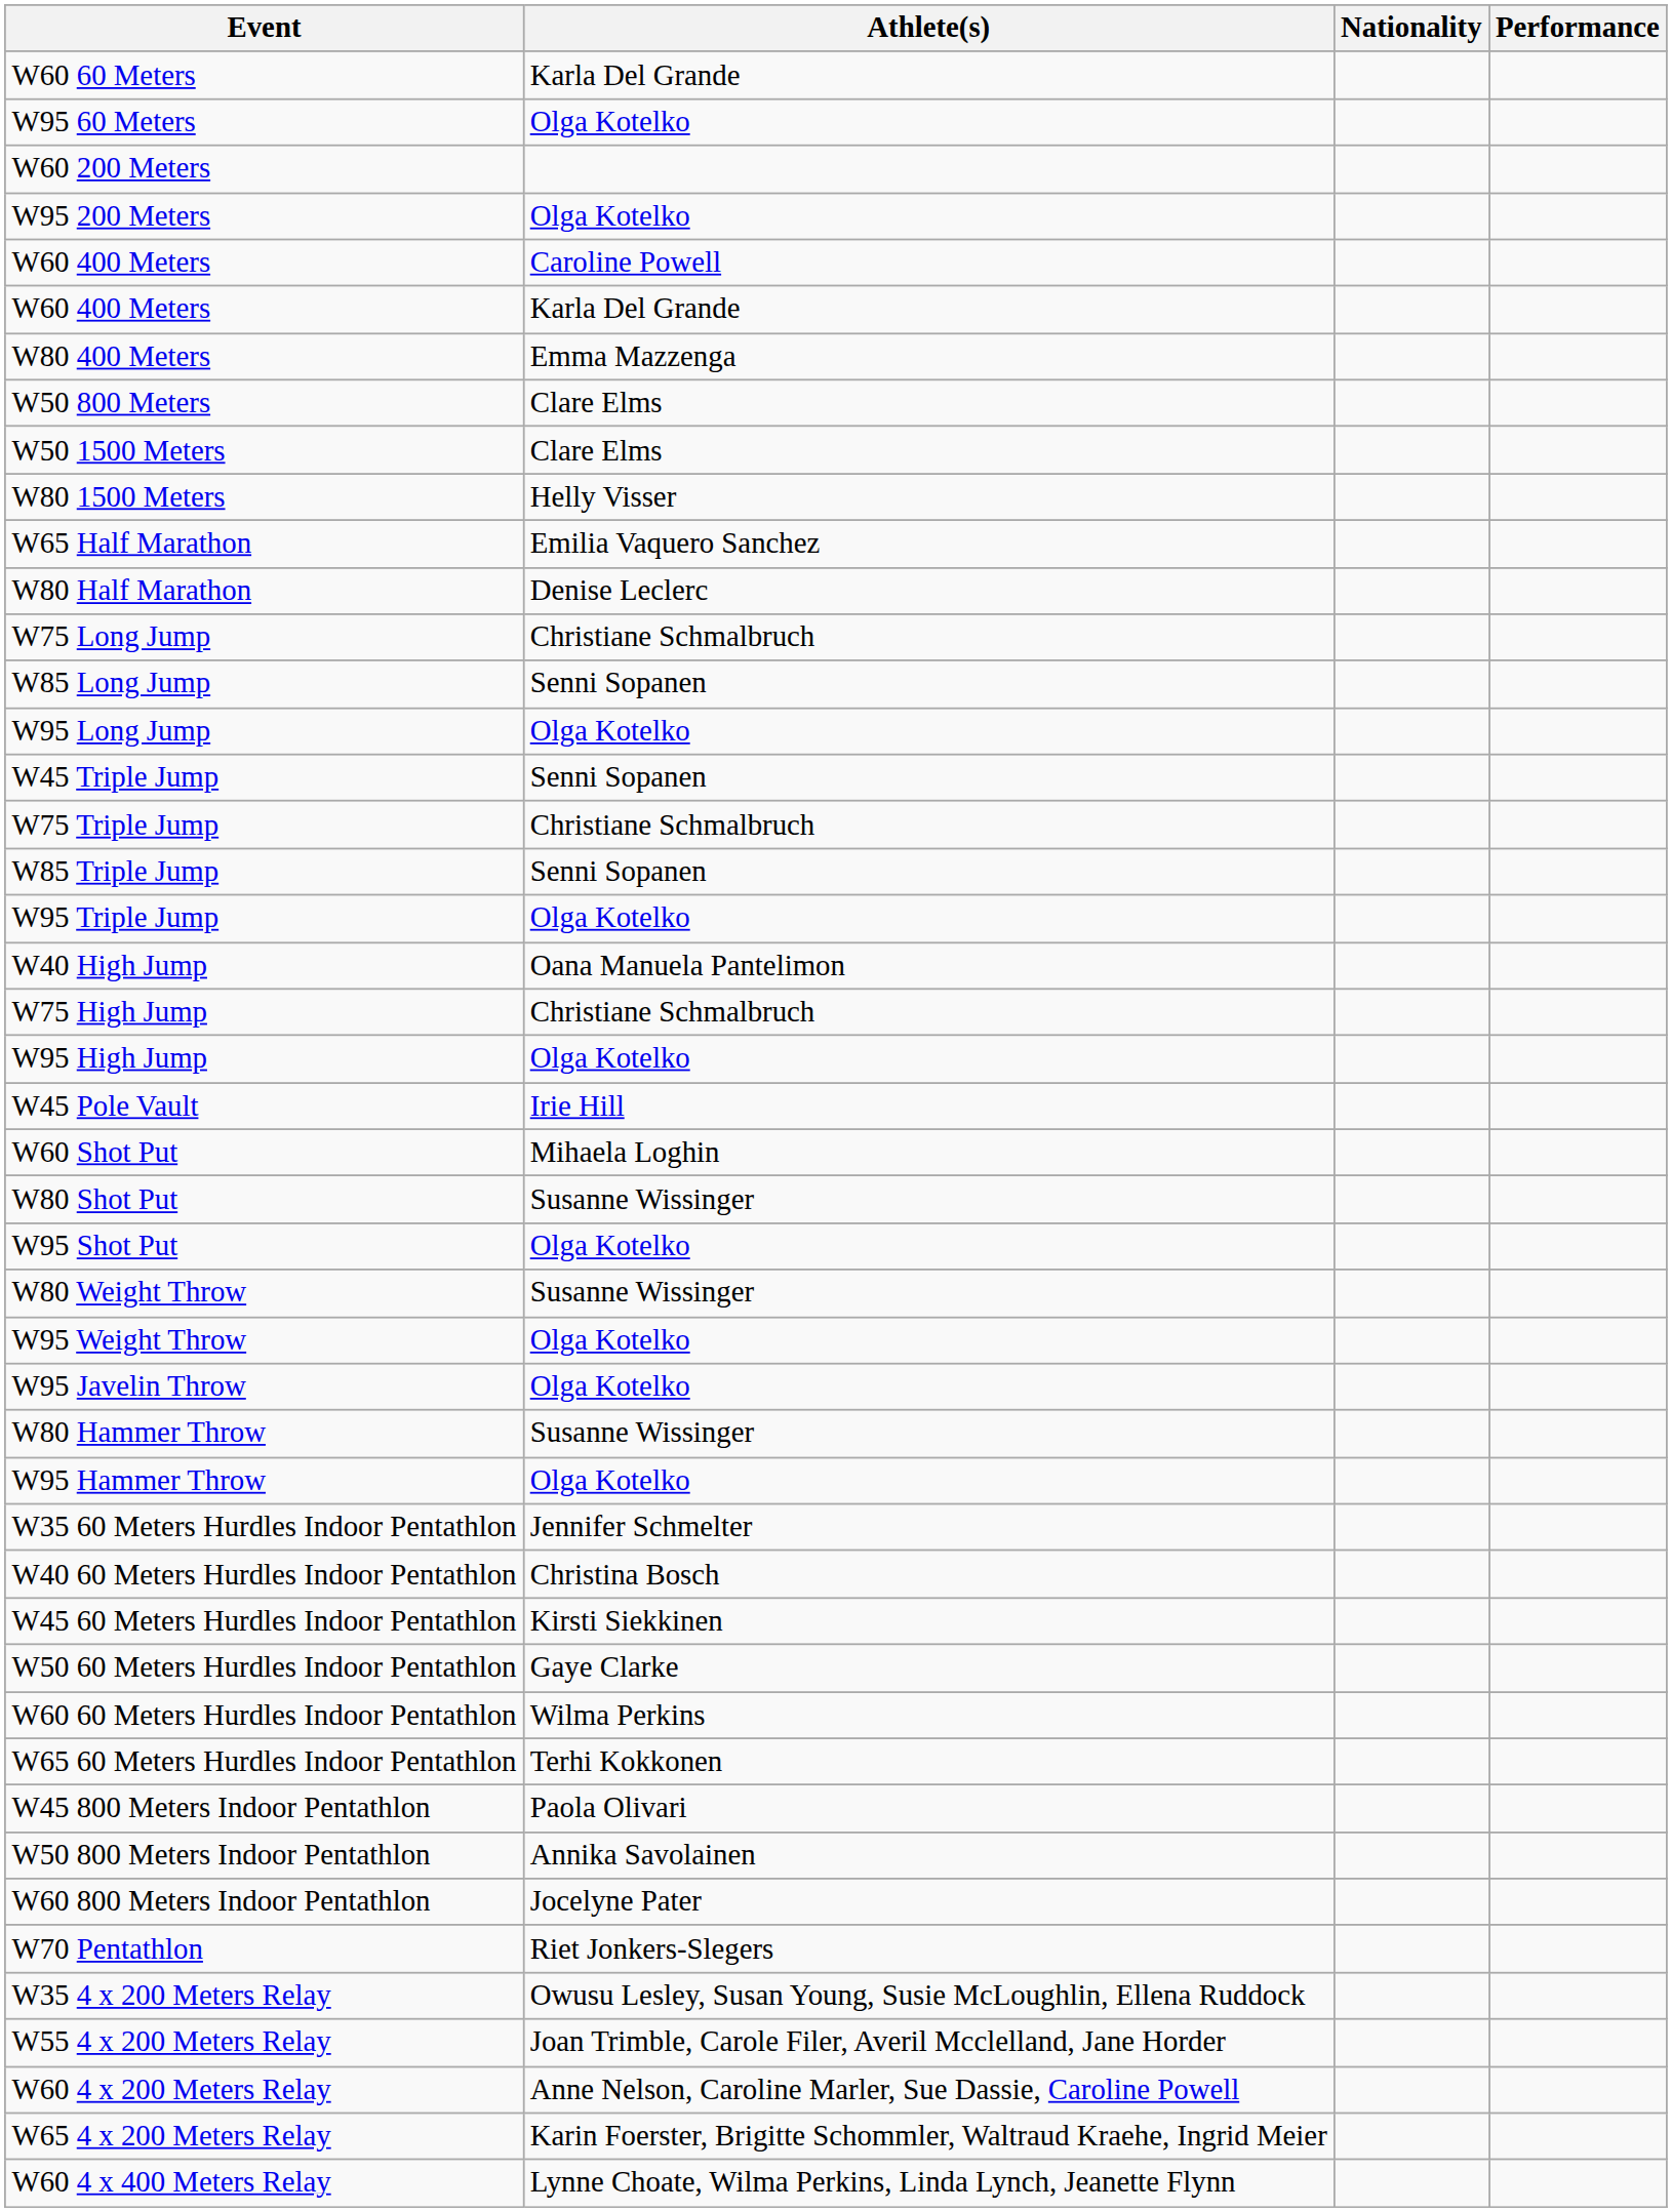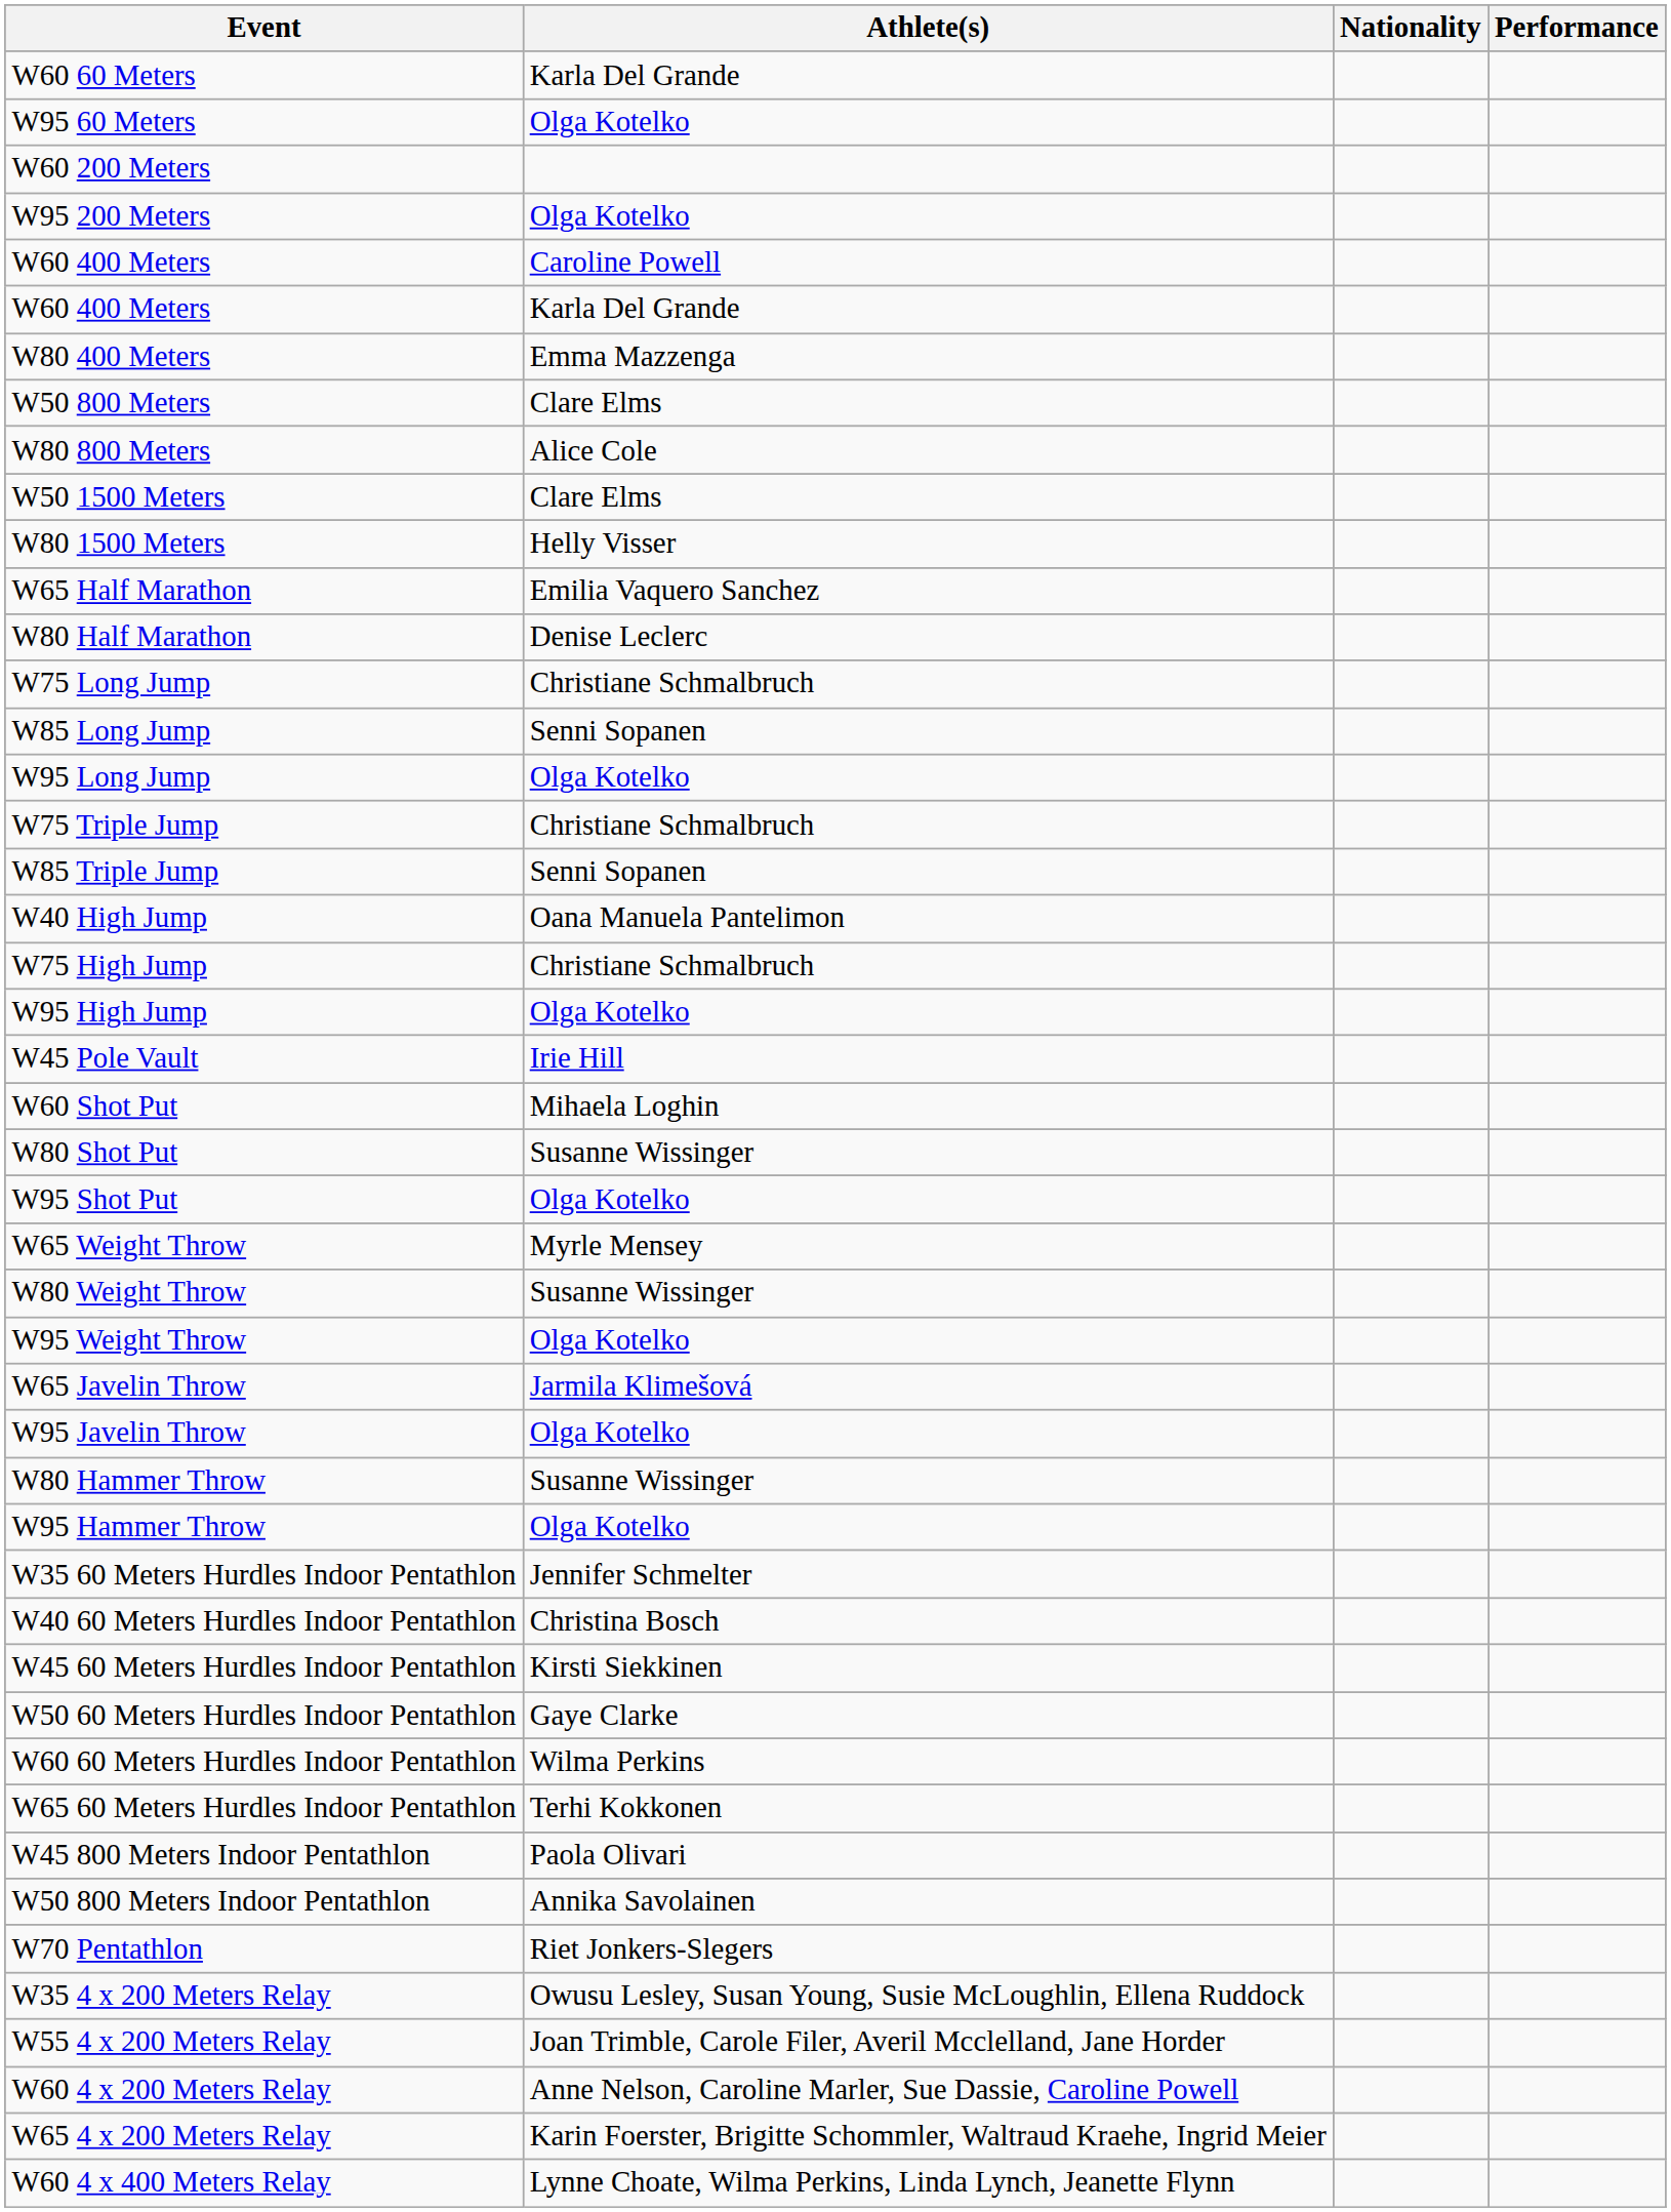 <table class="wikitable">
 <tr>
 <th>Event</th>
 <th>Athlete(s)</th>
 <th>Nationality</th>
 <th>Performance</th>
 </tr>
 <tr>
 <td>W60 <a href='#'>60 Meters</a></td>
 <td>Karla Del Grande</td>
 <td></td>
 <td></td>
 </tr>
 <tr>
 <td>W95 <a href='#'>60 Meters</a></td>
 <td><a href='#'>Olga Kotelko</a></td>
 <td></td>
 <td></td>
 </tr>
 <tr>
 <td>W60 <a href='#'>200 Meters</a></td>
 <td></td>
 <td></td>
 <td></td>
 </tr>
 <tr>
 <td>W95 <a href='#'>200 Meters</a></td>
 <td><a href='#'>Olga Kotelko</a></td>
 <td></td>
 <td></td>
 </tr>
 <tr>
 <td>W60 <a href='#'>400 Meters</a></td>
 <td><a href='#'>Caroline Powell</a></td>
 <td></td>
 <td></td>
 </tr>
 <tr>
 <td>W60 <a href='#'>400 Meters</a></td>
 <td>Karla Del Grande</td>
 <td></td>
 <td></td>
 </tr>
 <tr>
 <td>W80 <a href='#'>400 Meters</a></td>
 <td>Emma Mazzenga</td>
 <td></td>
 <td></td>
 </tr>
 <tr>
 <td>W50 <a href='#'>800 Meters</a></td>
 <td>Clare Elms</td>
 <td></td>
 <td></td>
 </tr>
 <tr>
+<td>W80 <a href='#'>800 Meters</a></td>
+<td>Alice Cole</td>
+<td></td>
+<td></td>
+</tr>
+<tr>
 <td>W50 <a href='#'>1500 Meters</a></td>
 <td>Clare Elms</td>
 <td></td>
 <td></td>
 </tr>
 <tr>
 <td>W80 <a href='#'>1500 Meters</a></td>
 <td>Helly Visser</td>
 <td></td>
 <td></td>
 </tr>
 <tr>
 <td>W65 <a href='#'>Half Marathon</a></td>
 <td>Emilia Vaquero Sanchez</td>
 <td></td>
 <td></td>
 </tr>
 <tr>
 <td>W80 <a href='#'>Half Marathon</a></td>
 <td>Denise Leclerc</td>
 <td></td>
 <td></td>
 </tr>
 <tr>
 <td>W75 <a href='#'>Long Jump</a></td>
 <td>Christiane Schmalbruch</td>
 <td></td>
 <td></td>
 </tr>
 <tr>
 <td>W85 <a href='#'>Long Jump</a></td>
 <td>Senni Sopanen</td>
 <td></td>
 <td></td>
 </tr>
 <tr>
 <td>W95 <a href='#'>Long Jump</a></td>
 <td><a href='#'>Olga Kotelko</a></td>
 <td></td>
 <td></td>
 </tr>
 <tr>
-<td>W45 <a href='#'>Triple Jump</a></td>
-<td>Senni Sopanen</td>
-<td></td>
-<td></td>
-</tr>
-<tr>
 <td>W75 <a href='#'>Triple Jump</a></td>
 <td>Christiane Schmalbruch</td>
 <td></td>
 <td></td>
 </tr>
 <tr>
 <td>W85 <a href='#'>Triple Jump</a></td>
 <td>Senni Sopanen</td>
-<td></td>
-<td></td>
-</tr>
-<tr>
-<td>W95 <a href='#'>Triple Jump</a></td>
-<td><a href='#'>Olga Kotelko</a></td>
 <td></td>
 <td></td>
 </tr>
 <tr>
 <td>W40 <a href='#'>High Jump</a></td>
 <td>Oana Manuela Pantelimon</td>
 <td></td>
 <td></td>
 </tr>
 <tr>
 <td>W75 <a href='#'>High Jump</a></td>
 <td>Christiane Schmalbruch</td>
 <td></td>
 <td></td>
 </tr>
 <tr>
 <td>W95 <a href='#'>High Jump</a></td>
 <td><a href='#'>Olga Kotelko</a></td>
 <td></td>
 <td></td>
 </tr>
 <tr>
 <td>W45 <a href='#'>Pole Vault</a></td>
 <td><a href='#'>Irie Hill</a></td>
 <td></td>
 <td></td>
 </tr>
 <tr>
 <td>W60 <a href='#'>Shot Put</a></td>
 <td>Mihaela Loghin</td>
 <td></td>
 <td></td>
 </tr>
 <tr>
 <td>W80 <a href='#'>Shot Put</a></td>
 <td>Susanne Wissinger</td>
 <td></td>
 <td></td>
 </tr>
 <tr>
 <td>W95 <a href='#'>Shot Put</a></td>
 <td><a href='#'>Olga Kotelko</a></td>
 <td></td>
 <td></td>
 </tr>
 <tr>
+<td>W65 <a href='#'>Weight Throw</a></td>
+<td>Myrle Mensey</td>
+<td></td>
+<td></td>
+</tr>
+<tr>
 <td>W80 <a href='#'>Weight Throw</a></td>
 <td>Susanne Wissinger</td>
 <td></td>
 <td></td>
 </tr>
 <tr>
 <td>W95 <a href='#'>Weight Throw</a></td>
 <td><a href='#'>Olga Kotelko</a></td>
+<td></td>
+<td></td>
+</tr>
+<tr>
+<td>W65 <a href='#'>Javelin Throw</a></td>
+<td><a href='#'>Jarmila Klimešová</a></td>
 <td></td>
 <td></td>
 </tr>
 <tr>
 <td>W95 <a href='#'>Javelin Throw</a></td>
 <td><a href='#'>Olga Kotelko</a></td>
 <td></td>
 <td></td>
 </tr>
 <tr>
 <td>W80 <a href='#'>Hammer Throw</a></td>
 <td>Susanne Wissinger</td>
 <td></td>
 <td></td>
 </tr>
 <tr>
 <td>W95 <a href='#'>Hammer Throw</a></td>
 <td><a href='#'>Olga Kotelko</a></td>
 <td></td>
 <td></td>
 </tr>
 <tr>
 <td>W35 60 Meters Hurdles Indoor Pentathlon</td>
 <td>Jennifer Schmelter</td>
 <td></td>
 <td></td>
 </tr>
 <tr>
 <td>W40 60 Meters Hurdles Indoor Pentathlon</td>
 <td>Christina Bosch</td>
 <td></td>
 <td></td>
 </tr>
 <tr>
 <td>W45 60 Meters Hurdles Indoor Pentathlon</td>
 <td>Kirsti Siekkinen</td>
 <td></td>
 <td></td>
 </tr>
 <tr>
 <td>W50 60 Meters Hurdles Indoor Pentathlon</td>
 <td>Gaye Clarke</td>
 <td></td>
 <td></td>
 </tr>
 <tr>
 <td>W60 60 Meters Hurdles Indoor Pentathlon</td>
 <td>Wilma Perkins</td>
 <td></td>
 <td></td>
 </tr>
 <tr>
 <td>W65 60 Meters Hurdles Indoor Pentathlon</td>
 <td>Terhi Kokkonen</td>
 <td></td>
 <td></td>
 </tr>
 <tr>
 <td>W45 800 Meters Indoor Pentathlon</td>
 <td>Paola Olivari</td>
 <td></td>
 <td></td>
 </tr>
 <tr>
 <td>W50 800 Meters Indoor Pentathlon</td>
 <td>Annika Savolainen</td>
 <td></td>
 <td></td>
 </tr>
 <tr>
-<td>W60 800 Meters Indoor Pentathlon</td>
-<td>Jocelyne Pater</td>
-<td></td>
-<td></td>
-</tr>
-<tr>
 <td>W70 <a href='#'>Pentathlon</a></td>
 <td>Riet Jonkers-Slegers</td>
 <td></td>
 <td></td>
 </tr>
 <tr>
 <td>W35 <a href='#'>4 x 200 Meters Relay</a></td>
 <td>Owusu Lesley, Susan Young, Susie McLoughlin, Ellena Ruddock</td>
 <td> </td>
 <td></td>
 </tr>
 <tr>
 <td>W55 <a href='#'>4 x 200 Meters Relay</a></td>
 <td>Joan Trimble, Carole Filer, Averil Mcclelland, Jane Horder</td>
 <td> </td>
 <td></td>
 </tr>
 <tr>
 <td>W60 <a href='#'>4 x 200 Meters Relay</a></td>
 <td>Anne Nelson, Caroline Marler, Sue Dassie, <a href='#'>Caroline Powell</a></td>
 <td> </td>
 <td></td>
 </tr>
 <tr>
 <td>W65 <a href='#'>4 x 200 Meters Relay</a></td>
 <td>Karin Foerster, Brigitte Schommler, Waltraud Kraehe, Ingrid Meier</td>
 <td></td>
 <td></td>
 </tr>
 <tr>
 <td>W60 <a href='#'>4 x 400 Meters Relay</a></td>
 <td>Lynne Choate, Wilma Perkins, Linda Lynch, Jeanette Flynn</td>
 <td></td>
 <td></td>
 </tr>
 </table>
